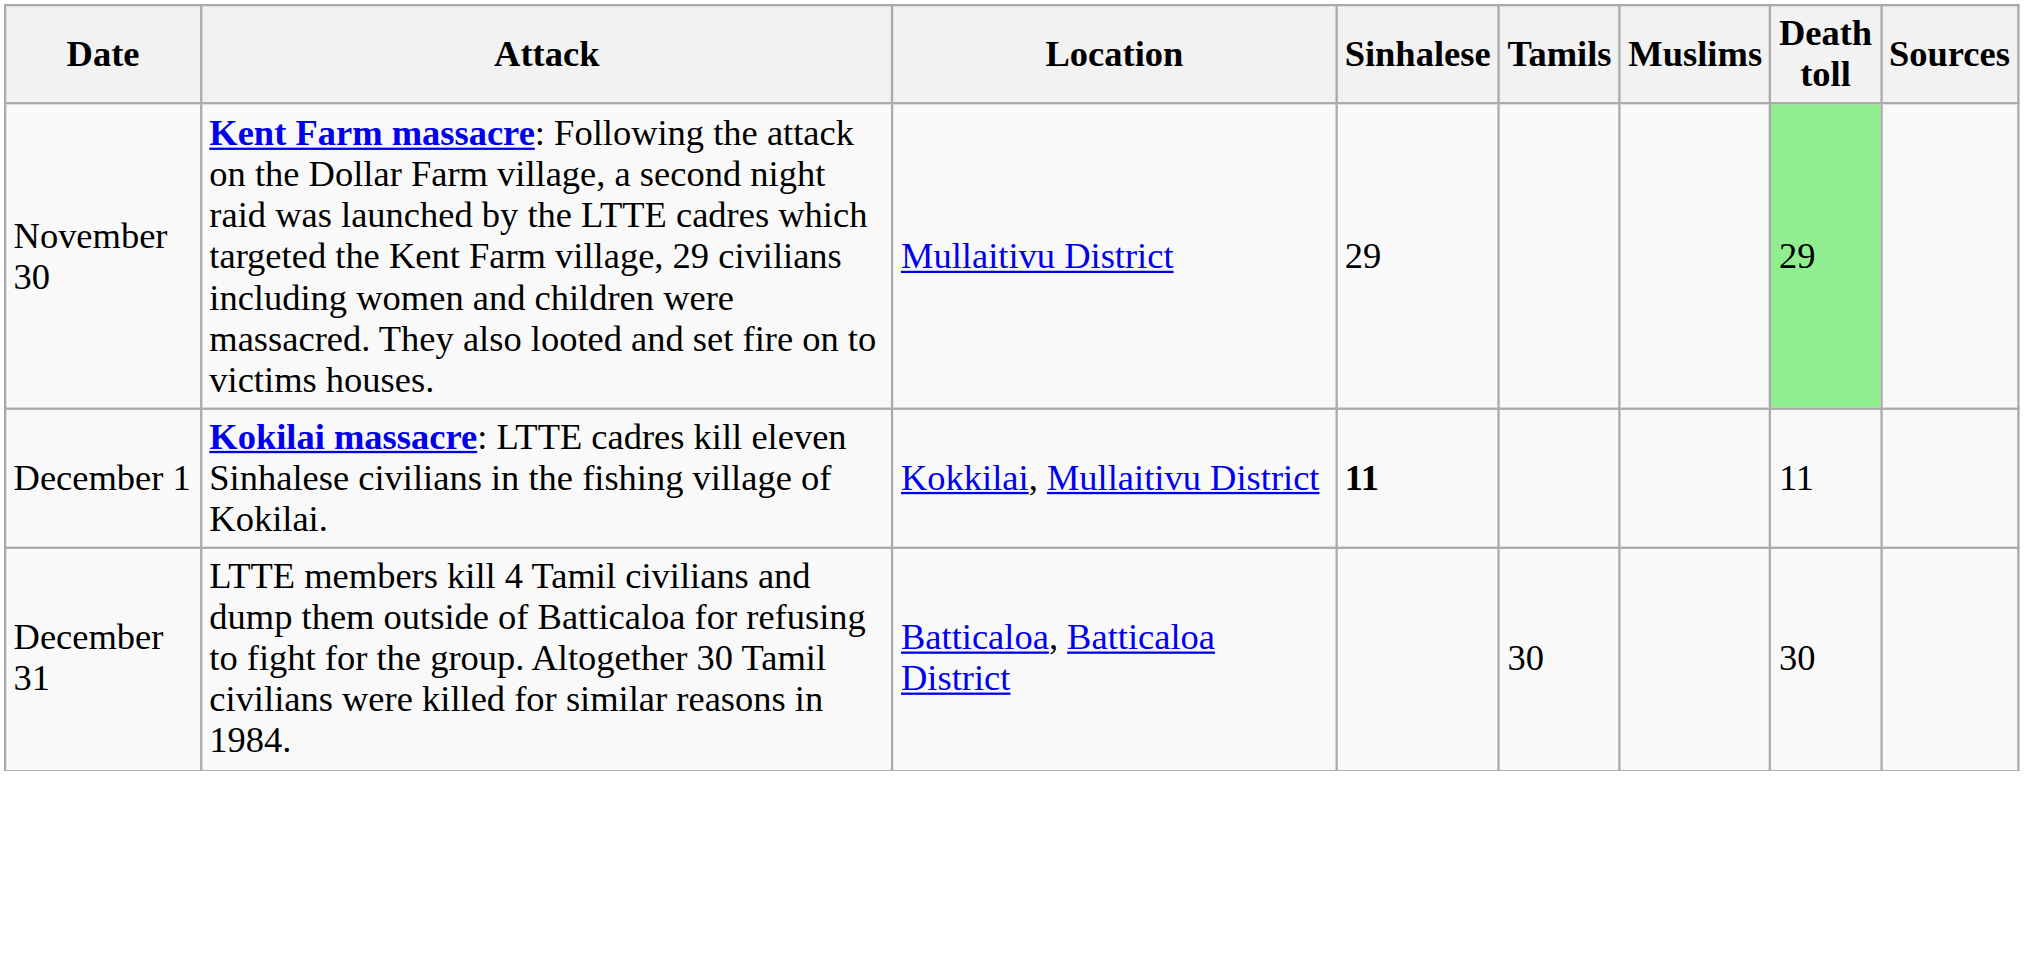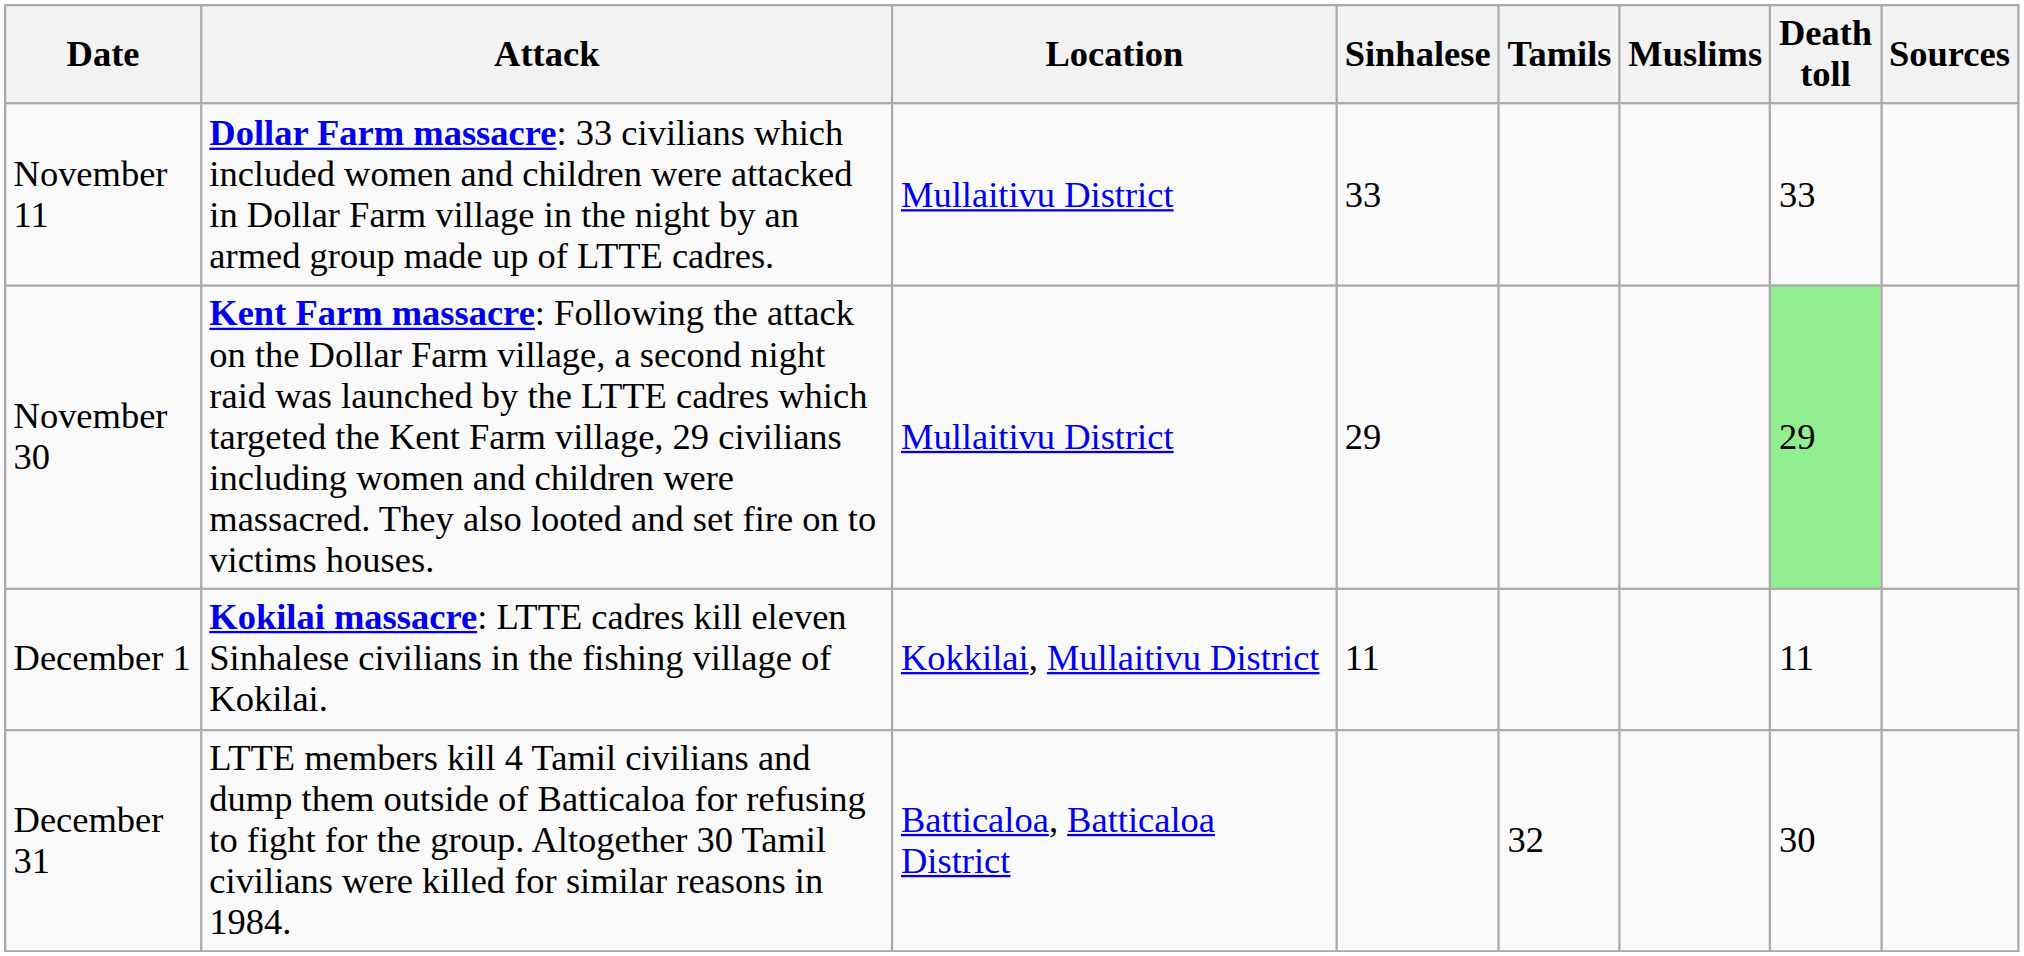 <table class="wikitable" style="width:100%;">
 <tr>
 <th width="10%">Date</th>
 <th width="40%">Attack</th>
 <th width="25%">Location</th>
 <th width="5%">Sinhalese</th>
 <th width="5%">Tamils</th>
 <th width="5%">Muslims</th>
 <th width="5%">Death toll</th>
 <th width="5%">Sources</th>
+</tr>
+<tr>
+<td>November 11</td>
+<td><strong><a href='#'>Dollar Farm massacre</a></strong>: 33 civilians which included women and children were attacked in Dollar Farm village in the night by an armed group made up of LTTE cadres.</td>
+<td><a href='#'>Mullaitivu District</a></td>
+<td>33</td>
+<td></td>
+<td></td>
+<td>33</td>
+<td></td>
 </tr>
 <tr>
 <td>November 30</td>
 <td><strong><a href='#'>Kent Farm massacre</a></strong>: Following the attack on the Dollar Farm village, a second night raid was launched by the LTTE cadres which targeted the Kent Farm village, 29 civilians including women and children were massacred. They also looted and set fire on to victims houses.</td>
 <td><a href='#'>Mullaitivu District</a></td>
 <td>29</td>
 <td></td>
 <td></td>
 <td style="background: lightgreen;">29</td>
 <td></td>
 </tr>
 <tr>
 <td>December 1</td>
 <td><strong><a href='#'>Kokilai massacre</a></strong>: LTTE cadres kill eleven Sinhalese civilians in the fishing village of Kokilai.</td>
 <td><a href='#'>Kokkilai</a>, <a href='#'>Mullaitivu District</a></td>
-<td><strong>11</strong></td>
+<td>11</td>
 <td></td>
 <td></td>
 <td>11</td>
 <td></td>
 </tr>
 <tr>
 <td>December 31</td>
 <td>LTTE members kill 4 Tamil civilians and dump them outside of Batticaloa for refusing to fight for the group. Altogether 30 Tamil civilians were killed for similar reasons in 1984.</td>
 <td><a href='#'>Batticaloa</a>, <a href='#'>Batticaloa District</a></td>
 <td></td>
-<td>30</td>
+<td>32</td>
 <td></td>
 <td>30</td>
 <td></td>
 </tr>
 </table>
